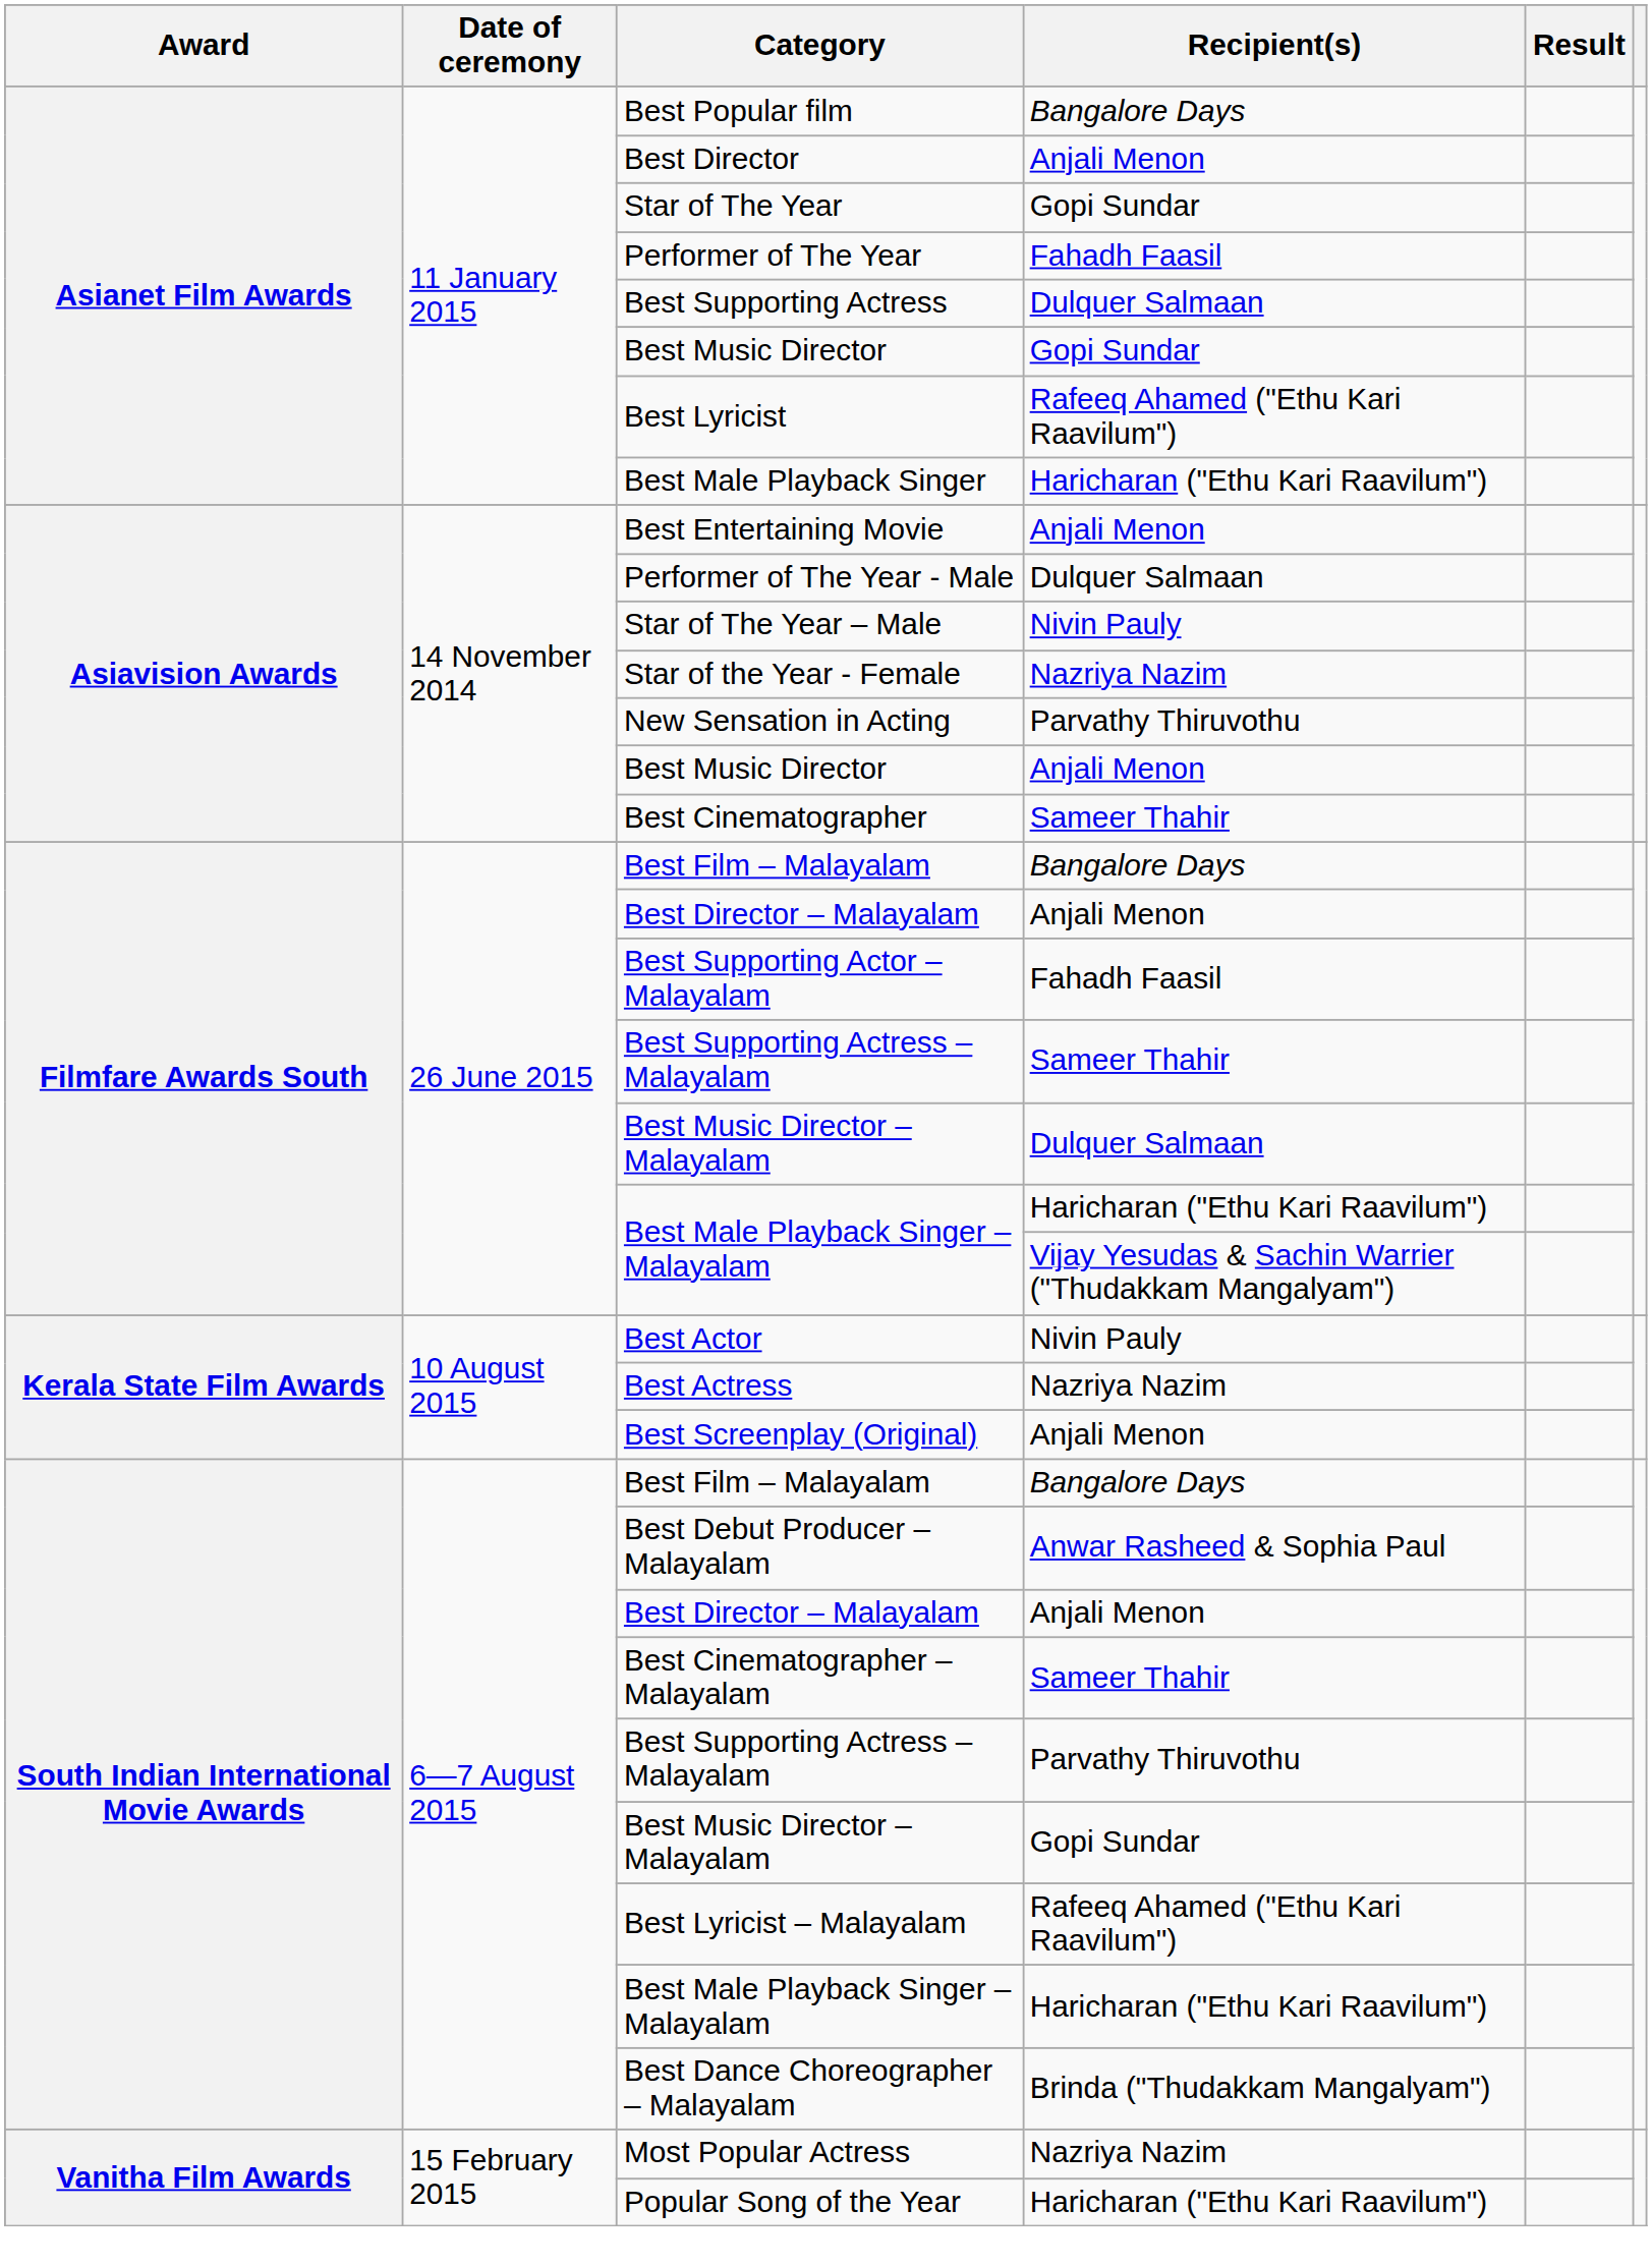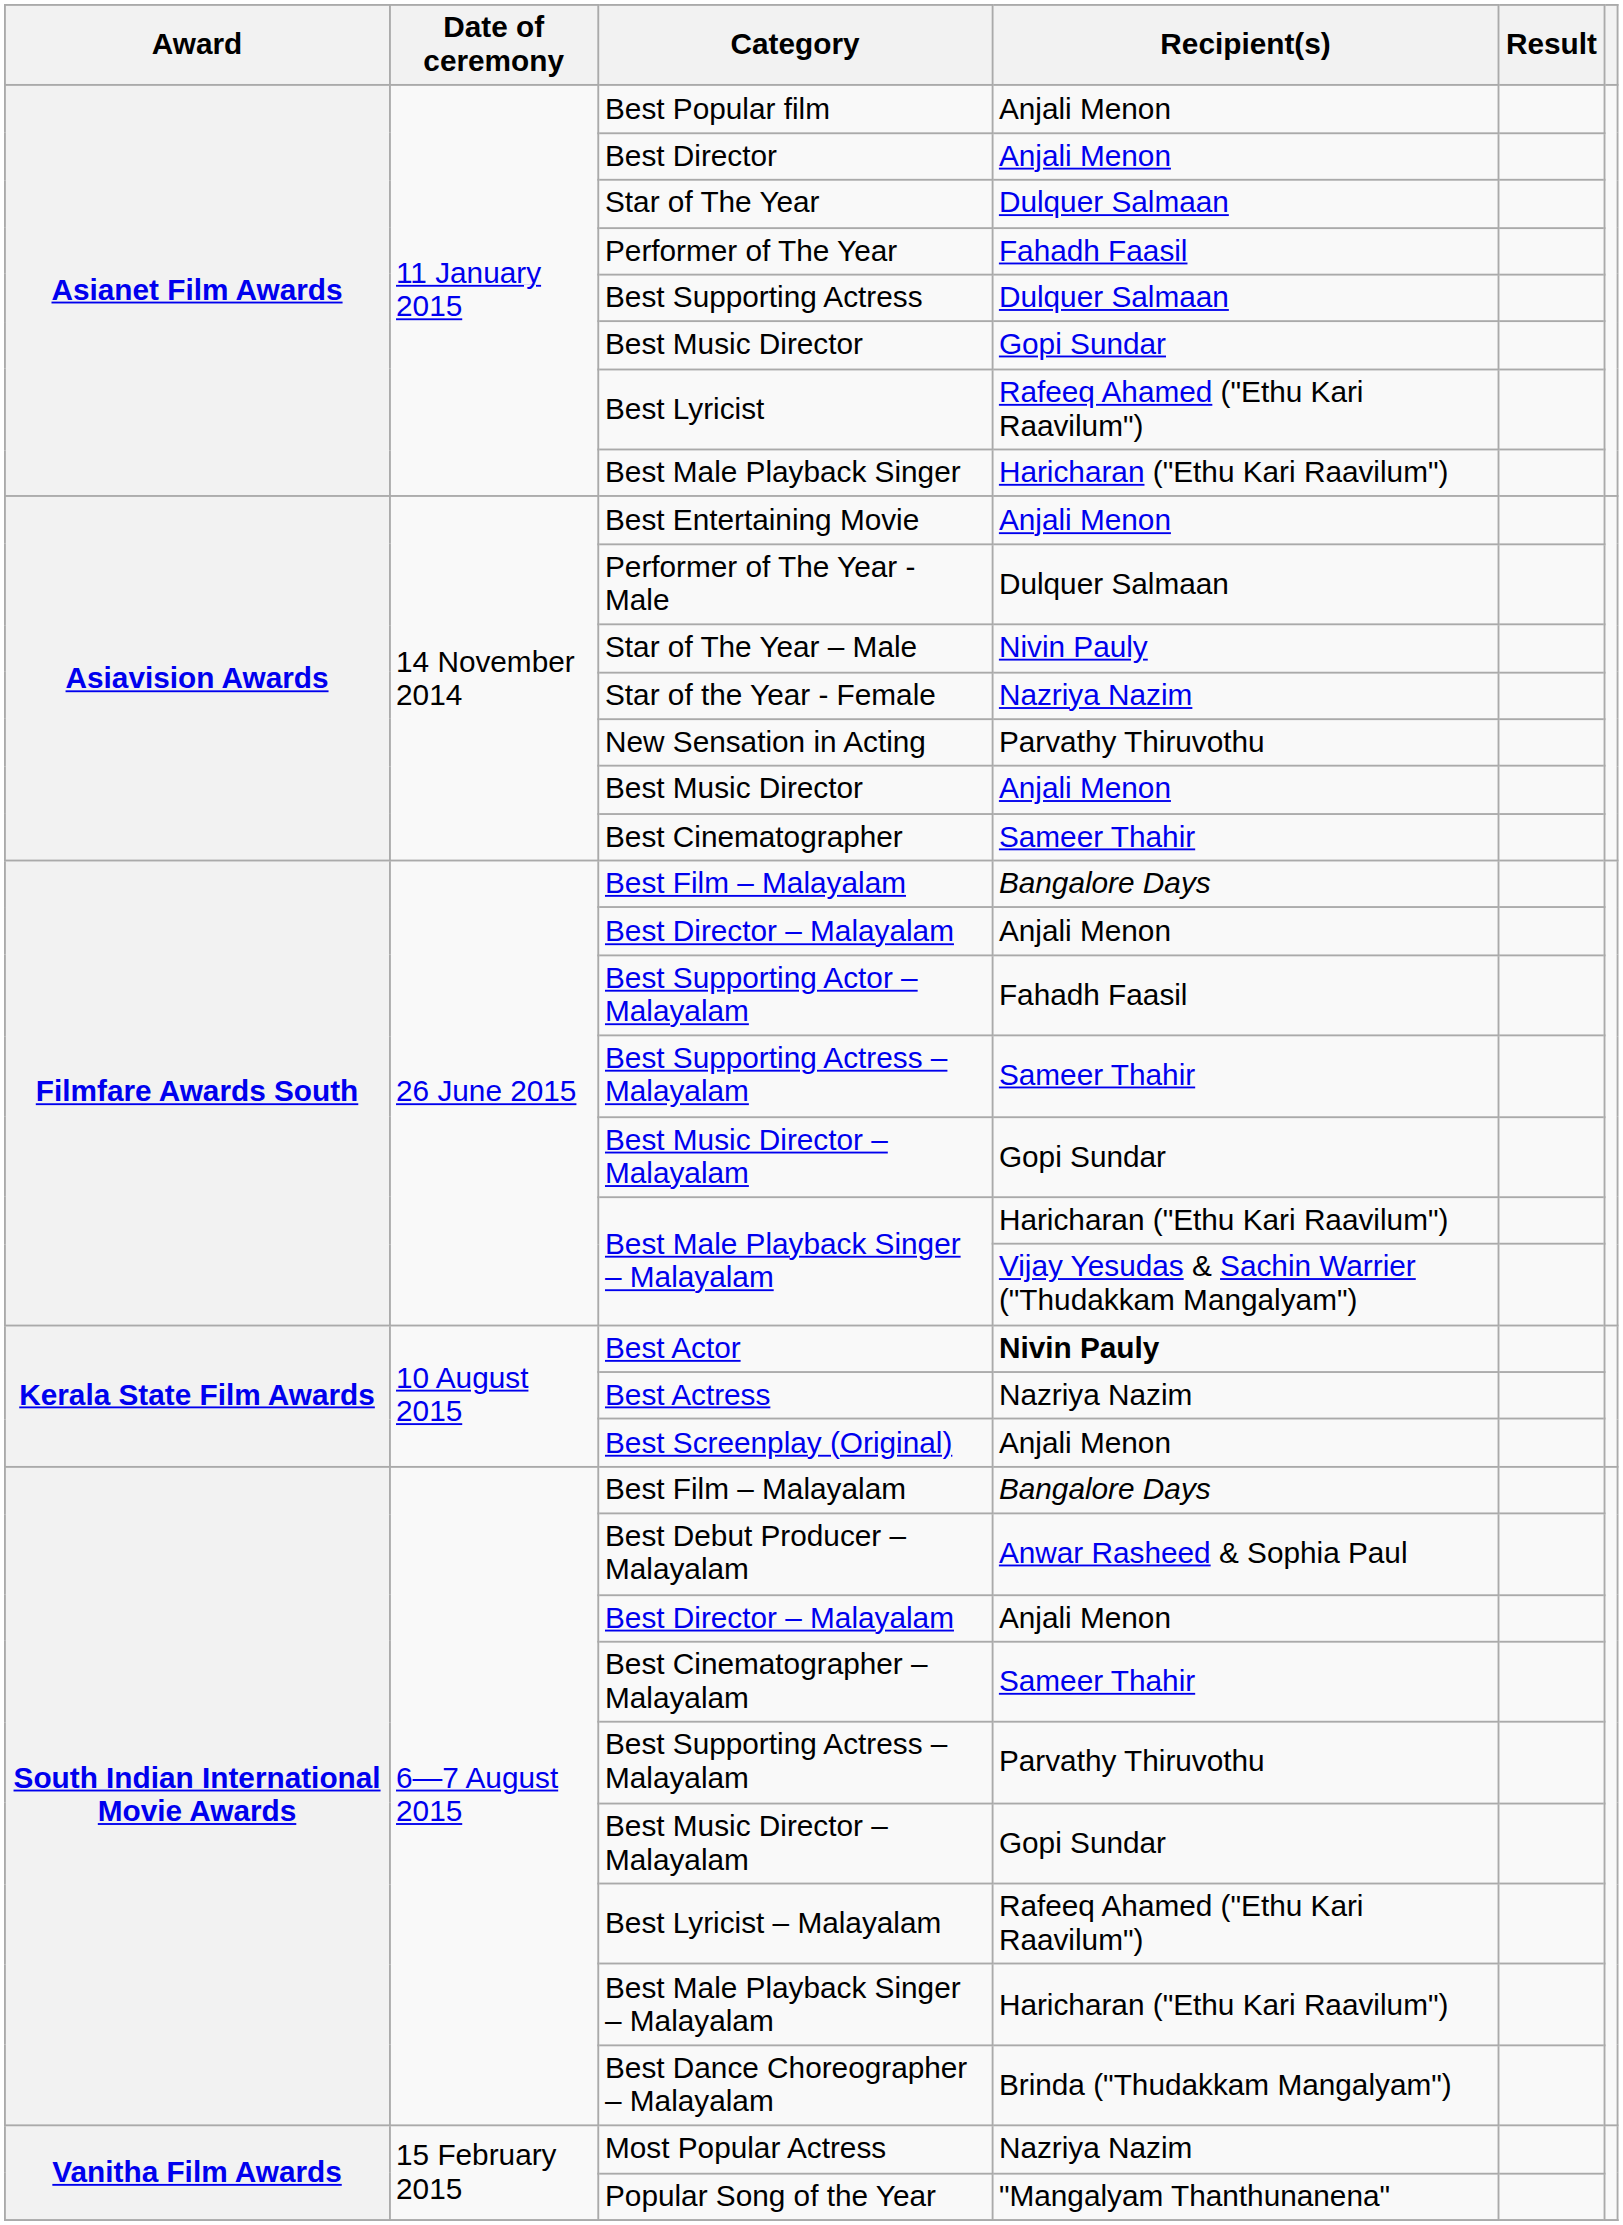 <table class="wikitable sortable">
 <tr>
 <th scope="col">Award</th>
 <th scope="col">Date of ceremony</th>
 <th scope="col">Category</th>
 <th scope="col">Recipient(s)</th>
 <th scope="col" class="unsortable">Result</th>
 <th scope="col" class="unsortable"></th>
 </tr>
 <tr>
 <th scope="row" rowspan="8"><a href='#'>Asianet Film Awards</a></th>
 <td rowspan="8"><a href='#'>11 January 2015</a></td>
 <td>Best Popular film</td>
-<td><em>Bangalore Days</em></td>
+<td>Anjali Menon</td>
 <td></td>
 <td rowspan="8"></td>
 </tr>
 <tr>
 <td>Best Director</td>
 <td><a href='#'>Anjali Menon</a></td>
 <td></td>
 </tr>
 <tr>
 <td>Star of The Year</td>
-<td>Gopi Sundar</td>
+<td><a href='#'>Dulquer Salmaan</a></td>
 <td></td>
 </tr>
 <tr>
 <td>Performer of The Year</td>
 <td><a href='#'>Fahadh Faasil</a></td>
 <td></td>
 </tr>
 <tr>
 <td>Best Supporting Actress</td>
 <td><a href='#'>Dulquer Salmaan</a></td>
 <td></td>
 </tr>
 <tr>
 <td>Best Music Director</td>
 <td><a href='#'>Gopi Sundar</a></td>
 <td></td>
 </tr>
 <tr>
 <td>Best Lyricist</td>
 <td><a href='#'>Rafeeq Ahamed</a> ("Ethu Kari Raavilum")</td>
 <td></td>
 </tr>
 <tr>
 <td>Best Male Playback Singer</td>
 <td><a href='#'>Haricharan</a> ("Ethu Kari Raavilum")</td>
 <td></td>
 </tr>
 <tr>
 <th scope="row" rowspan="7"><a href='#'>Asiavision Awards</a></th>
 <td rowspan="7">14 November 2014</td>
 <td>Best Entertaining Movie</td>
 <td><a href='#'>Anjali Menon</a></td>
 <td></td>
 <td rowspan="7"></td>
 </tr>
 <tr>
 <td>Performer of The Year - Male</td>
 <td>Dulquer Salmaan</td>
 <td></td>
 </tr>
 <tr>
 <td>Star of The Year – Male</td>
 <td><a href='#'>Nivin Pauly</a></td>
 <td></td>
 </tr>
 <tr>
 <td>Star of the Year - Female</td>
 <td><a href='#'>Nazriya Nazim</a></td>
 <td></td>
 </tr>
 <tr>
 <td>New Sensation in Acting</td>
 <td>Parvathy Thiruvothu</td>
 <td></td>
 </tr>
 <tr>
 <td>Best Music Director</td>
 <td><a href='#'>Anjali Menon</a></td>
 <td></td>
 </tr>
 <tr>
 <td>Best Cinematographer</td>
 <td><a href='#'>Sameer Thahir</a></td>
 <td></td>
 </tr>
 <tr>
 <th scope="row" rowspan="7"><a href='#'>Filmfare Awards South</a></th>
 <td rowspan="7"><a href='#'>26 June 2015</a></td>
 <td><a href='#'>Best Film – Malayalam</a></td>
 <td><em>Bangalore Days</em></td>
 <td></td>
 <td rowspan="7"><br></td>
 </tr>
 <tr>
 <td><a href='#'>Best Director – Malayalam</a></td>
 <td>Anjali Menon</td>
 <td></td>
 </tr>
 <tr>
 <td><a href='#'>Best Supporting Actor – Malayalam</a></td>
 <td>Fahadh Faasil</td>
 <td></td>
 </tr>
 <tr>
 <td><a href='#'>Best Supporting Actress – Malayalam</a></td>
 <td><a href='#'>Sameer Thahir</a></td>
 <td></td>
 </tr>
 <tr>
 <td><a href='#'>Best Music Director – Malayalam</a></td>
-<td><a href='#'>Dulquer Salmaan</a></td>
+<td>Gopi Sundar</td>
 <td></td>
 </tr>
 <tr>
 <td rowspan="2"><a href='#'>Best Male Playback Singer – Malayalam</a></td>
 <td>Haricharan ("Ethu Kari Raavilum")</td>
 <td></td>
 </tr>
 <tr>
 <td><a href='#'>Vijay Yesudas</a> & <a href='#'>Sachin Warrier</a> ("Thudakkam Mangalyam")</td>
 <td></td>
 </tr>
 <tr>
 <th scope="row" rowspan="3"><a href='#'>Kerala State Film Awards</a></th>
 <td rowspan="3"><a href='#'>10 August 2015</a></td>
 <td><a href='#'>Best Actor</a></td>
-<td>Nivin Pauly</td>
+<td><strong>Nivin Pauly</strong></td>
 <td></td>
 <td rowspan="3"></td>
 </tr>
 <tr>
 <td><a href='#'>Best Actress</a></td>
 <td>Nazriya Nazim</td>
 <td></td>
 </tr>
 <tr>
 <td><a href='#'>Best Screenplay (Original)</a></td>
 <td>Anjali Menon</td>
 <td></td>
 </tr>
 <tr>
 <th scope="row" rowspan="9"><a href='#'>South Indian International Movie Awards</a></th>
 <td rowspan="9"><a href='#'>6—7 August 2015</a></td>
 <td>Best Film – Malayalam</td>
 <td><em>Bangalore Days</em></td>
 <td></td>
 <td rowspan="9"><br></td>
 </tr>
 <tr>
 <td>Best Debut Producer – Malayalam</td>
 <td><a href='#'>Anwar Rasheed</a> & Sophia Paul</td>
 <td></td>
 </tr>
 <tr>
 <td><a href='#'>Best Director – Malayalam</a></td>
 <td>Anjali Menon</td>
 <td></td>
 </tr>
 <tr>
 <td>Best Cinematographer – Malayalam</td>
 <td><a href='#'>Sameer Thahir</a></td>
 <td></td>
 </tr>
 <tr>
 <td>Best Supporting Actress – Malayalam</td>
 <td>Parvathy Thiruvothu</td>
 <td></td>
 </tr>
 <tr>
 <td>Best Music Director – Malayalam</td>
 <td>Gopi Sundar</td>
 <td></td>
 </tr>
 <tr>
 <td>Best Lyricist – Malayalam</td>
 <td>Rafeeq Ahamed ("Ethu Kari Raavilum")</td>
 <td></td>
 </tr>
 <tr>
 <td>Best Male Playback Singer – Malayalam</td>
 <td>Haricharan ("Ethu Kari Raavilum")</td>
 <td></td>
 </tr>
 <tr>
 <td>Best Dance Choreographer – Malayalam</td>
 <td>Brinda ("Thudakkam Mangalyam")</td>
 <td></td>
 </tr>
 <tr>
 <th scope="row" rowspan="2"><a href='#'>Vanitha Film Awards</a></th>
 <td rowspan="2">15 February 2015</td>
 <td>Most Popular Actress</td>
 <td>Nazriya Nazim</td>
 <td></td>
 <td rowspan="2"></td>
 </tr>
 <tr>
 <td>Popular Song of the Year</td>
-<td>Haricharan ("Ethu Kari Raavilum")</td>
+<td>"Mangalyam Thanthunanena"</td>
 <td></td>
 </tr>
 <tr>
 </tr>
 </table>
